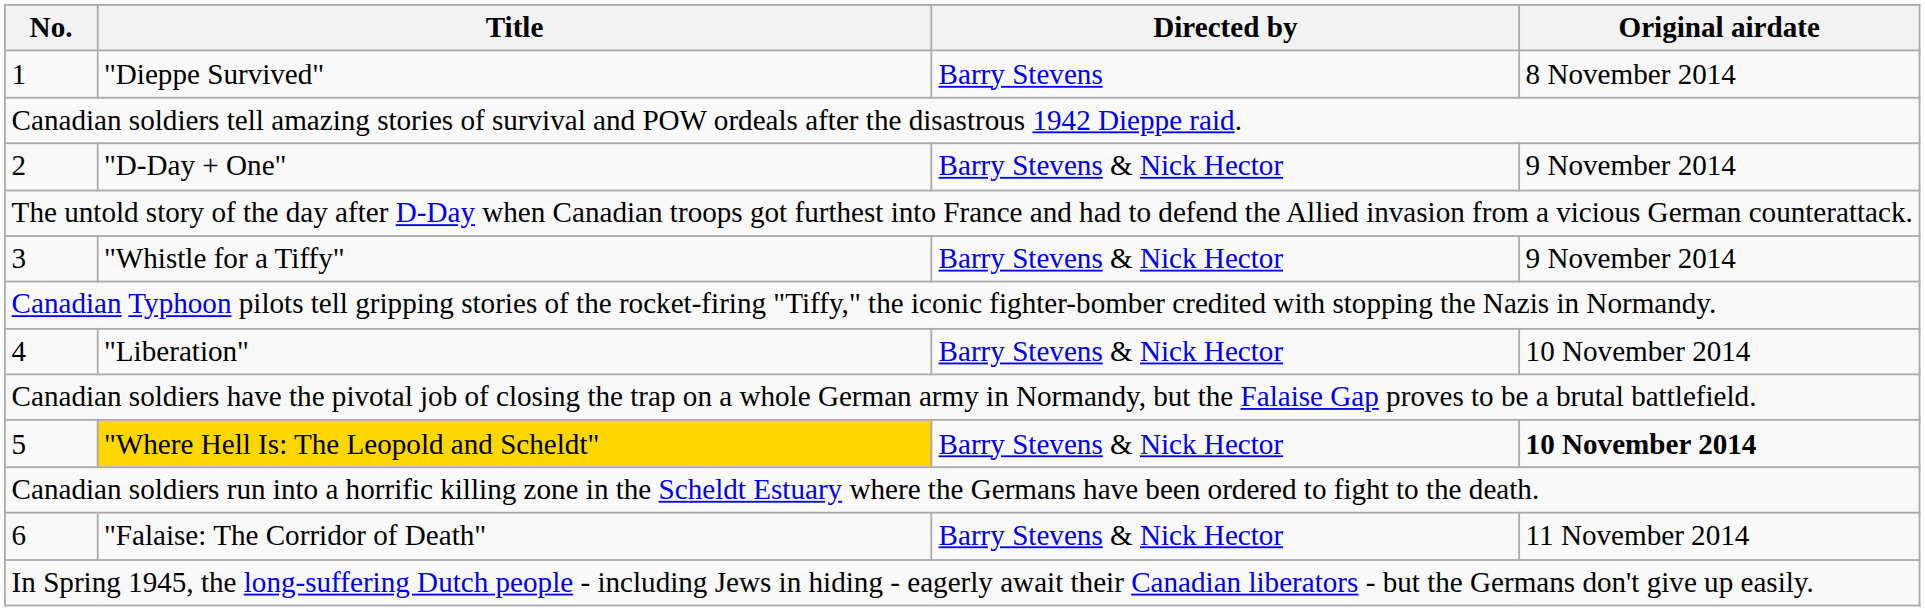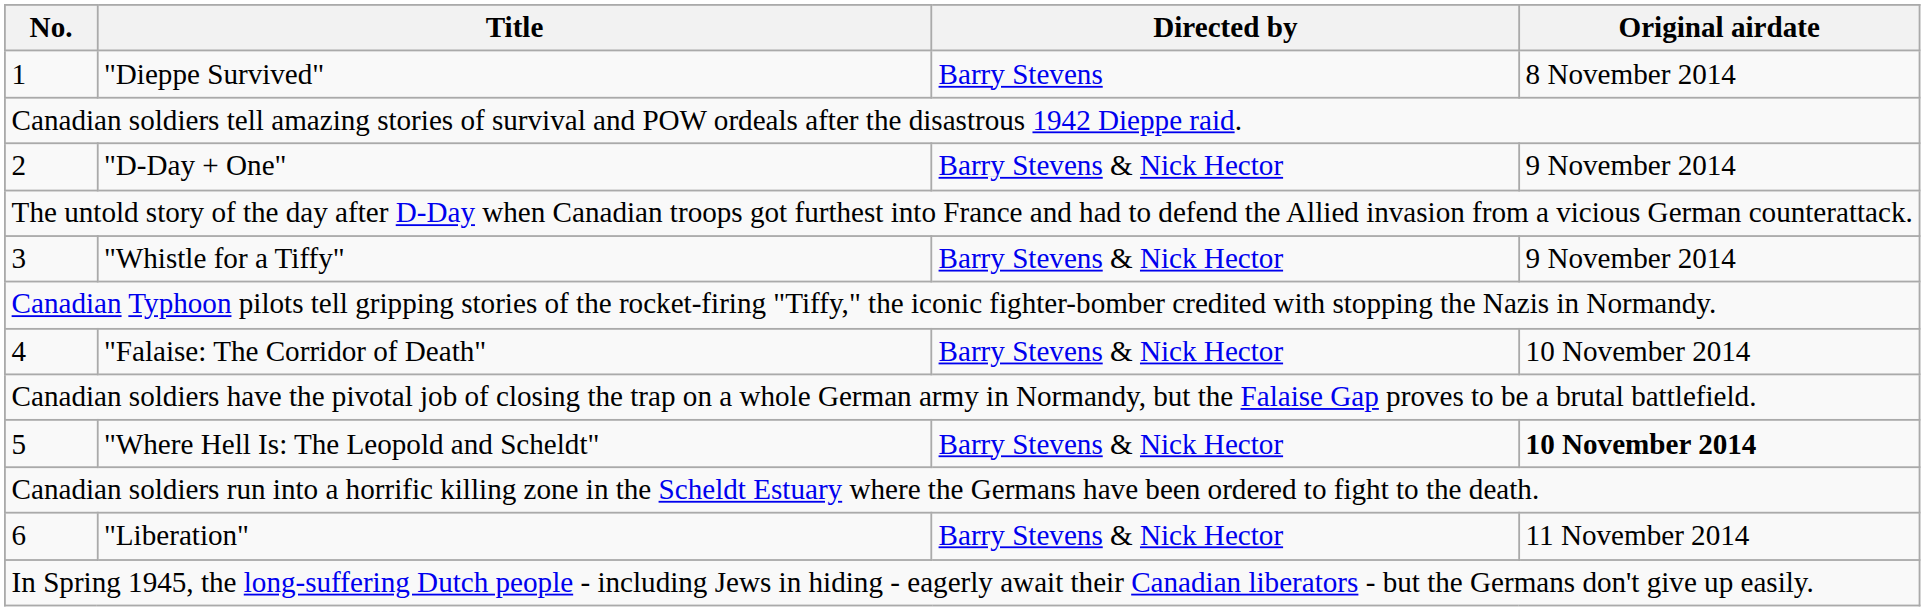 <table class="wikitable">
 <tr>
 <th>No.</th>
 <th>Title</th>
 <th>Directed by</th>
 <th>Original airdate</th>
 </tr>
 <tr>
 <td>1</td>
 <td>"Dieppe Survived"</td>
 <td><a href='#'>Barry Stevens</a></td>
 <td>8 November 2014</td>
 </tr>
 <tr>
 <td colspan="4">Canadian soldiers tell amazing stories of survival and POW ordeals after the disastrous <a href='#'>1942 Dieppe raid</a>.</td>
 </tr>
 <tr>
 <td>2</td>
 <td>"D-Day + One"</td>
 <td><a href='#'>Barry Stevens</a> & <a href='#'>Nick Hector</a></td>
 <td>9 November 2014</td>
 </tr>
 <tr>
 <td colspan="4">The untold story of the day after <a href='#'>D-Day</a> when Canadian troops got furthest into France and had to defend the Allied invasion from a vicious German counterattack.</td>
 </tr>
 <tr>
 <td>3</td>
 <td>"Whistle for a Tiffy"</td>
 <td><a href='#'>Barry Stevens</a> & <a href='#'>Nick Hector</a></td>
 <td>9 November 2014</td>
 </tr>
 <tr>
 <td colspan="4"><a href='#'>Canadian</a> <a href='#'>Typhoon</a> pilots tell gripping stories of the rocket-firing "Tiffy," the iconic fighter-bomber credited with stopping the Nazis in Normandy.</td>
 </tr>
 <tr>
 <td>4</td>
-<td>"Liberation"</td>
+<td>"Falaise: The Corridor of Death"</td>
 <td><a href='#'>Barry Stevens</a> & <a href='#'>Nick Hector</a></td>
 <td>10 November 2014</td>
 </tr>
 <tr>
 <td colspan="4">Canadian soldiers have the pivotal job of closing the trap on a whole German army in Normandy, but the <a href='#'>Falaise Gap</a> proves to be a brutal battlefield.</td>
 </tr>
 <tr>
 <td>5</td>
-<td style="background: gold;">"Where Hell Is: The Leopold and Scheldt"</td>
+<td>"Where Hell Is: The Leopold and Scheldt"</td>
 <td><a href='#'>Barry Stevens</a> & <a href='#'>Nick Hector</a></td>
 <td><strong>10 November 2014</strong></td>
 </tr>
 <tr>
 <td colspan="4">Canadian soldiers run into a horrific killing zone in the <a href='#'>Scheldt Estuary</a> where the Germans have been ordered to fight to the death.</td>
 </tr>
 <tr>
 <td>6</td>
-<td>"Falaise: The Corridor of Death"</td>
+<td>"Liberation"</td>
 <td><a href='#'>Barry Stevens</a> & <a href='#'>Nick Hector</a></td>
 <td>11 November 2014</td>
 </tr>
 <tr>
 <td colspan="4">In Spring 1945, the <a href='#'>long-suffering Dutch people</a> - including Jews in hiding - eagerly await their <a href='#'>Canadian liberators</a> - but the Germans don't give up easily.</td>
 </tr>
 </table>
